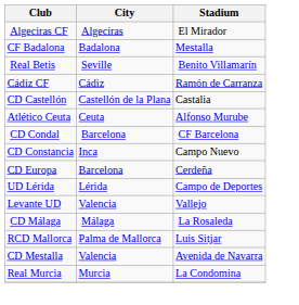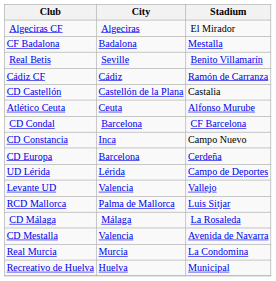 <table class="wikitable sortable" style="text-align: left;">
 <tr>
 <th>Club</th>
 <th>City</th>
 <th>Stadium</th>
 </tr>
 <tr>
 <td> <a href='#'>Algeciras CF</a></td>
 <td> <a href='#'>Algeciras</a></td>
 <td> El Mirador</td>
 </tr>
 <tr>
 <td><a href='#'>CF Badalona</a></td>
 <td><a href='#'>Badalona</a></td>
 <td><a href='#'>Mestalla</a></td>
 </tr>
 <tr>
 <td> <a href='#'>Real Betis</a></td>
 <td> <a href='#'>Seville</a></td>
 <td> <a href='#'>Benito Villamarín</a></td>
 </tr>
 <tr>
 <td><a href='#'>Cádiz CF</a></td>
 <td><a href='#'>Cádiz</a></td>
 <td><a href='#'>Ramón de Carranza</a></td>
 </tr>
 <tr>
 <td><a href='#'>CD Castellón</a></td>
 <td><a href='#'>Castellón de la Plana</a></td>
 <td>Castalia</td>
 </tr>
 <tr>
 <td><a href='#'>Atlético Ceuta</a></td>
 <td><a href='#'>Ceuta</a></td>
 <td><a href='#'>Alfonso Murube</a></td>
 </tr>
 <tr>
 <td> <a href='#'>CD Condal</a></td>
 <td> <a href='#'>Barcelona</a></td>
 <td> <a href='#'>CF Barcelona</a></td>
 </tr>
 <tr>
 <td><a href='#'>CD Constancia</a></td>
 <td><a href='#'>Inca</a></td>
 <td>Campo Nuevo</td>
 </tr>
 <tr>
 <td><a href='#'>CD Europa</a></td>
 <td><a href='#'>Barcelona</a></td>
 <td><a href='#'>Cerdeña</a></td>
 </tr>
 <tr>
 <td><a href='#'>UD Lérida</a></td>
 <td><a href='#'>Lérida</a></td>
 <td><a href='#'>Campo de Deportes</a></td>
 </tr>
 <tr>
 <td><a href='#'>Levante UD</a></td>
 <td><a href='#'>Valencia</a></td>
 <td><a href='#'>Vallejo</a></td>
 </tr>
 <tr>
+<td><a href='#'>RCD Mallorca</a></td>
+<td><a href='#'>Palma de Mallorca</a></td>
+<td><a href='#'>Luis Sitjar</a></td>
+</tr>
+<tr>
 <td> <a href='#'>CD Málaga</a></td>
 <td> <a href='#'>Málaga</a></td>
 <td> <a href='#'>La Rosaleda</a></td>
-</tr>
-<tr>
-<td><a href='#'>RCD Mallorca</a></td>
-<td><a href='#'>Palma de Mallorca</a></td>
-<td><a href='#'>Luis Sitjar</a></td>
 </tr>
 <tr>
 <td><a href='#'>CD Mestalla</a></td>
 <td><a href='#'>Valencia</a></td>
 <td><a href='#'>Avenida de Navarra</a></td>
 </tr>
 <tr>
 <td><a href='#'>Real Murcia</a></td>
 <td><a href='#'>Murcia</a></td>
 <td><a href='#'>La Condomina</a></td>
 </tr>
 <tr>
+<td><a href='#'>Recreativo de Huelva</a></td>
+<td><a href='#'>Huelva</a></td>
+<td><a href='#'>Municipal</a></td>
+</tr>
+<tr>
 </tr>
 </table>
